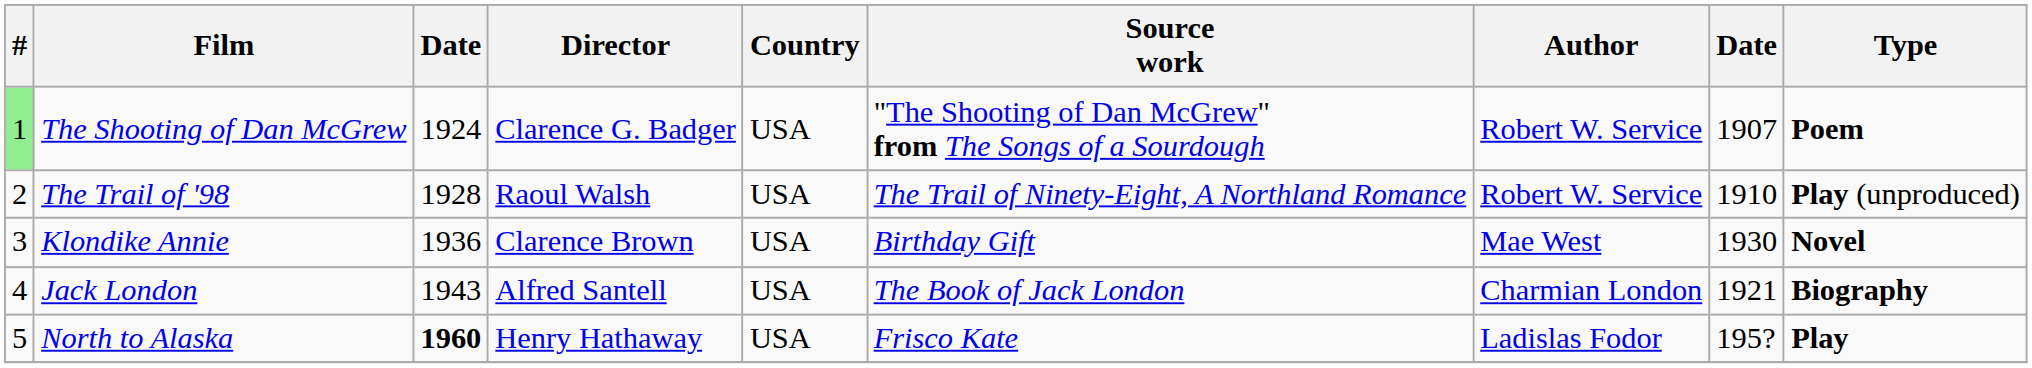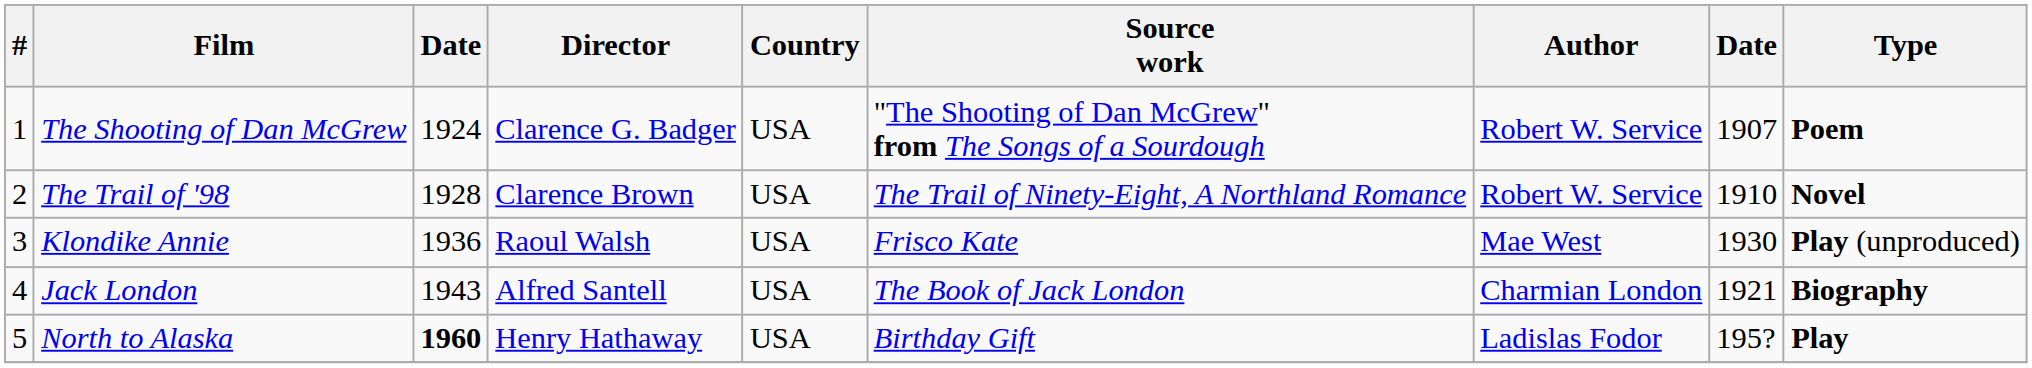 <table class="wikitable">
 <tr>
 <th>#</th>
 <th>Film</th>
 <th>Date</th>
 <th>Director</th>
 <th>Country</th>
 <th>Source<br>work</th>
 <th>Author</th>
 <th>Date</th>
 <th>Type</th>
 </tr>
 <tr>
-<td style="background: lightgreen;">1</td>
+<td>1</td>
 <td><em><a href='#'>The Shooting of Dan McGrew</a></em></td>
 <td>1924</td>
 <td><a href='#'>Clarence G. Badger</a></td>
 <td>USA</td>
 <td>"<a href='#'>The Shooting of Dan McGrew</a>"<br><strong>from</strong> <em><a href='#'>The Songs of a Sourdough</a></em></td>
 <td><a href='#'>Robert W. Service</a></td>
 <td>1907</td>
 <td><strong>Poem</strong></td>
 </tr>
 <tr>
 <td>2</td>
 <td><em><a href='#'>The Trail of '98</a></em></td>
 <td>1928</td>
-<td><a href='#'>Raoul Walsh</a></td>
+<td><a href='#'>Clarence Brown</a></td>
 <td>USA</td>
 <td><em><a href='#'>The Trail of Ninety-Eight, A Northland Romance</a></em></td>
 <td><a href='#'>Robert W. Service</a></td>
 <td>1910</td>
-<td><strong>Play</strong> (unproduced)</td>
+<td><strong>Novel</strong></td>
 </tr>
 <tr>
 <td>3</td>
 <td><em><a href='#'>Klondike Annie</a></em></td>
 <td>1936</td>
-<td><a href='#'>Clarence Brown</a></td>
+<td><a href='#'>Raoul Walsh</a></td>
 <td>USA</td>
-<td><em><a href='#'>Birthday Gift</a></em></td>
+<td><em><a href='#'>Frisco Kate</a></em></td>
 <td><a href='#'>Mae West</a></td>
 <td>1930</td>
-<td><strong>Novel</strong></td>
+<td><strong>Play</strong> (unproduced)</td>
 </tr>
 <tr>
 <td>4</td>
 <td><em><a href='#'>Jack London</a></em></td>
 <td>1943</td>
 <td><a href='#'>Alfred Santell</a></td>
 <td>USA</td>
 <td><em><a href='#'>The Book of Jack London</a></em></td>
 <td><a href='#'>Charmian London</a></td>
 <td>1921</td>
 <td><strong>Biography</strong></td>
 </tr>
 <tr>
 <td>5</td>
 <td><em><a href='#'>North to Alaska</a></em></td>
 <td><strong>1960</strong></td>
 <td><a href='#'>Henry Hathaway</a></td>
 <td>USA</td>
-<td><em><a href='#'>Frisco Kate</a></em></td>
+<td><em><a href='#'>Birthday Gift</a></em></td>
 <td><a href='#'>Ladislas Fodor</a></td>
 <td>195?</td>
 <td><strong>Play</strong></td>
 </tr>
 <tr>
 </tr>
 </table>
